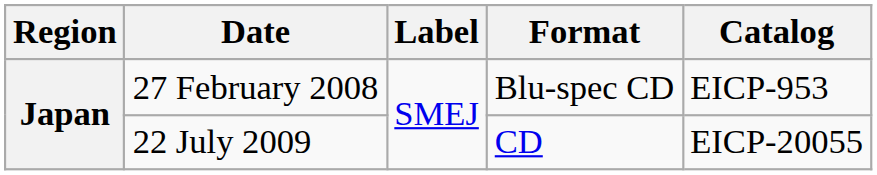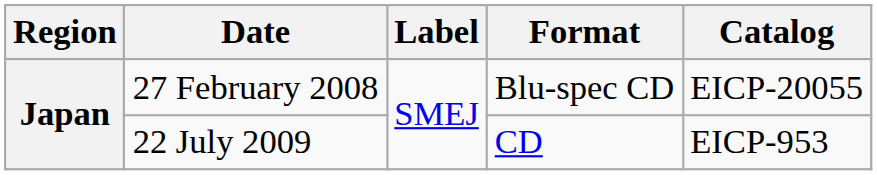 <table class="wikitable plainrowheaders">
 <tr>
 <th>Region</th>
 <th>Date</th>
 <th>Label</th>
 <th>Format</th>
 <th>Catalog</th>
 </tr>
 <tr>
 <th scope="row" rowspan="2">Japan</th>
 <td>27 February 2008</td>
 <td rowspan="2"><a href='#'>SMEJ</a></td>
 <td>Blu-spec CD</td>
-<td>EICP-953</td>
+<td>EICP-20055</td>
 </tr>
 <tr>
 <td>22 July 2009</td>
 <td><a href='#'>CD</a></td>
-<td>EICP-20055</td>
+<td>EICP-953</td>
 </tr>
 </table>
